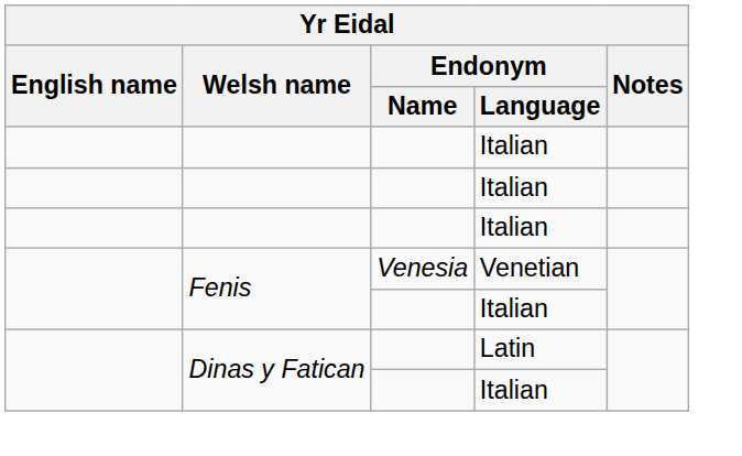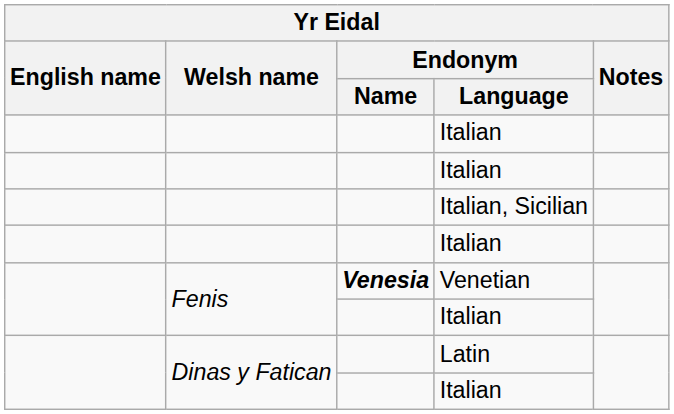 <table class="wikitable sortable">
 <tr>
 <th colspan="5"> Yr Eidal</th>
 </tr>
 <tr>
 <th rowspan="2">English name</th>
 <th rowspan="2">Welsh name</th>
 <th colspan="2">Endonym</th>
 <th rowspan="2">Notes</th>
 </tr>
 <tr>
 <th>Name</th>
 <th>Language</th>
 </tr>
 <tr>
 <td></td>
 <td></td>
 <td></td>
 <td>Italian</td>
 <td></td>
 </tr>
 <tr>
 <td></td>
 <td></td>
 <td></td>
 <td>Italian</td>
 <td></td>
 </tr>
 <tr>
 <td></td>
 <td></td>
 <td></td>
+<td>Italian, Sicilian</td>
+<td></td>
+</tr>
+<tr>
+<td></td>
+<td></td>
+<td></td>
 <td>Italian</td>
 <td></td>
 </tr>
 <tr>
 <td rowspan="2"></td>
 <td rowspan="2"><em>Fenis</em></td>
-<td><em>Venesia</em></td>
+<td><strong><em>Venesia</em></strong></td>
 <td>Venetian</td>
 <td rowspan="2"></td>
 </tr>
 <tr>
 <td></td>
 <td>Italian</td>
 </tr>
 <tr>
 <td rowspan="2"></td>
 <td rowspan="2"><em>Dinas y Fatican</em></td>
 <td></td>
 <td>Latin</td>
 <td rowspan="2"></td>
 </tr>
 <tr>
 <td></td>
 <td>Italian</td>
 </tr>
 </table>
